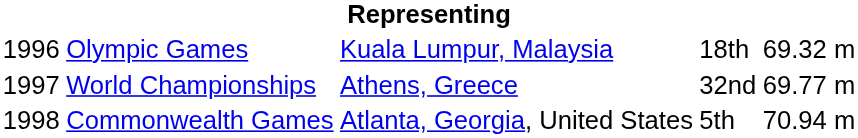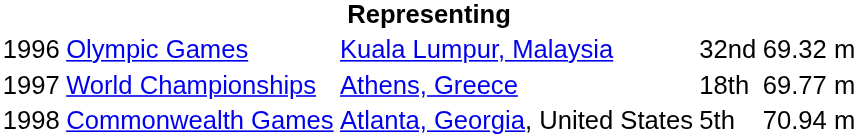 <table>
 <tr>
 <th colspan="5">Representing </th>
 </tr>
 <tr>
 <td>1996</td>
 <td><a href='#'>Olympic Games</a></td>
 <td><a href='#'>Kuala Lumpur, Malaysia</a></td>
-<td>18th</td>
+<td>32nd</td>
 <td>69.32 m</td>
 </tr>
 <tr>
 <td>1997</td>
 <td><a href='#'>World Championships</a></td>
 <td><a href='#'>Athens, Greece</a></td>
-<td>32nd</td>
+<td>18th</td>
 <td>69.77 m</td>
 </tr>
 <tr>
 <td>1998</td>
 <td><a href='#'>Commonwealth Games</a></td>
 <td><a href='#'>Atlanta, Georgia</a>, United States</td>
 <td>5th</td>
 <td>70.94 m</td>
 </tr>
 </table>
